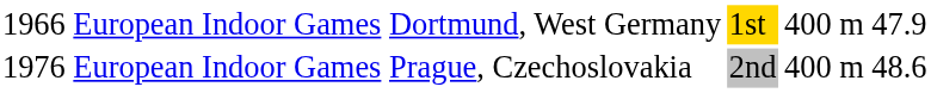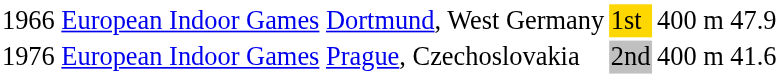 <table>
 <tr>
 <td>1966</td>
 <td><a href='#'>European Indoor Games</a></td>
 <td><a href='#'>Dortmund</a>, West Germany</td>
 <td bgcolor=gold>1st</td>
 <td>400 m</td>
 <td>47.9</td>
 </tr>
 <tr>
 <td>1976</td>
 <td><a href='#'>European Indoor Games</a></td>
 <td><a href='#'>Prague</a>, Czechoslovakia</td>
 <td bgcolor=silver>2nd</td>
 <td>400 m</td>
-<td>48.6</td>
+<td>41.6</td>
 </tr>
 </table>
